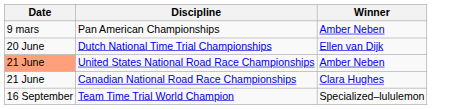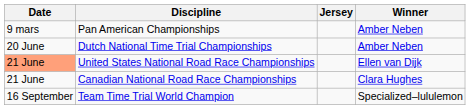 <table class="wikitable">
 <tr>
 <th>Date</th>
 <th>Discipline</th>
+<th>Jersey</th>
 <th>Winner</th>
 </tr>
 <tr>
 <td>9 mars</td>
 <td>Pan American Championships</td>
+<td></td>
 <td> <a href='#'>Amber Neben</a></td>
 </tr>
 <tr>
 <td>20 June</td>
 <td><a href='#'>Dutch National Time Trial Championships</a></td>
-<td><a href='#'>Ellen van Dijk</a></td>
+<td></td>
+<td><a href='#'>Amber Neben</a></td>
 </tr>
 <tr>
 <td style="background: lightsalmon;">21 June</td>
 <td><a href='#'>United States National Road Race Championships</a></td>
-<td><a href='#'>Amber Neben</a></td>
+<td></td>
+<td><a href='#'>Ellen van Dijk</a></td>
 </tr>
 <tr>
 <td>21 June</td>
 <td><a href='#'>Canadian National Road Race Championships</a></td>
+<td></td>
 <td><a href='#'>Clara Hughes</a></td>
 </tr>
 <tr>
 <td>16 September</td>
 <td><a href='#'>Team Time Trial World Champion</a></td>
+<td></td>
 <td>Specialized–lululemon</td>
 </tr>
 </table>
